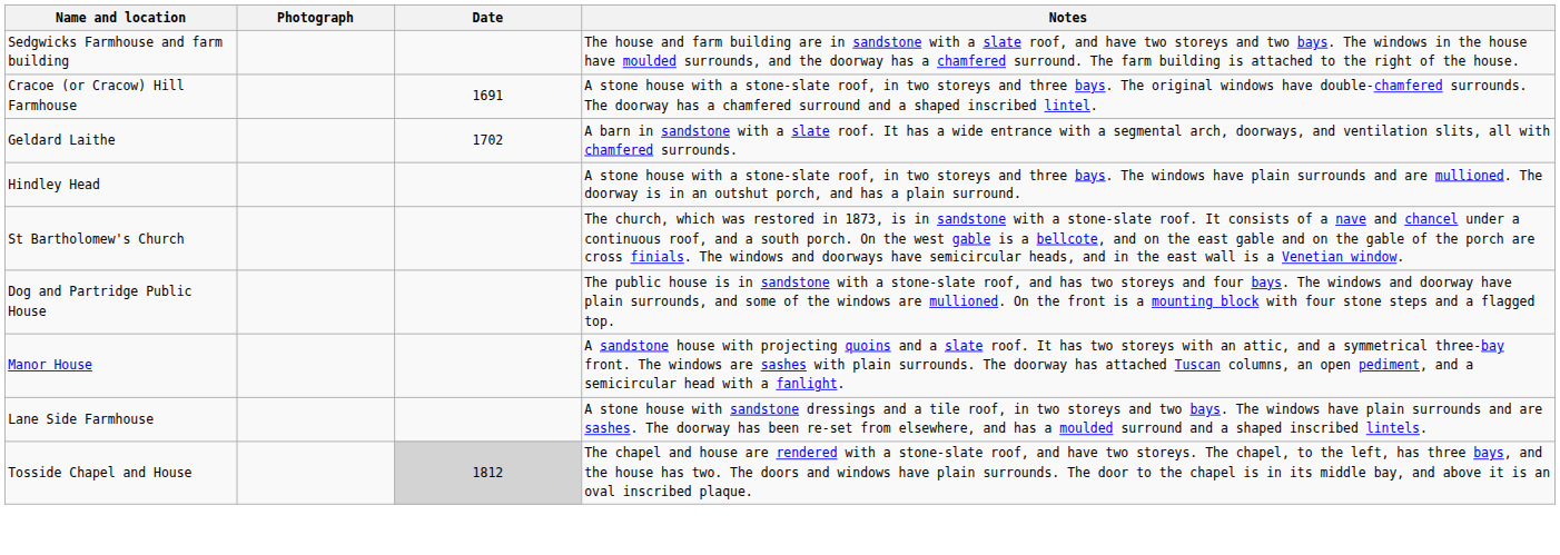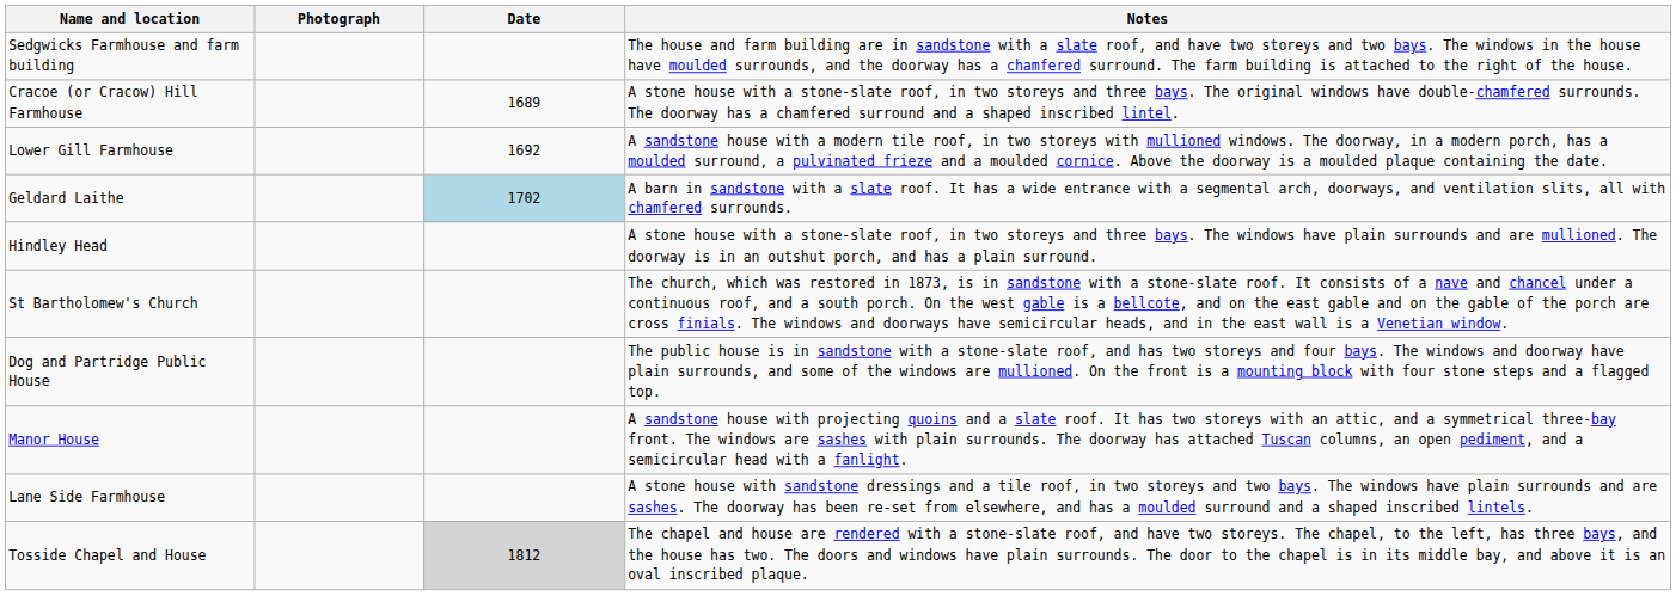 <table class="wikitable sortable plainrowheaders" style="width:100%;border:0px;text-align:left;line-height:150%;">
 <tr>
 <th scope="col"  style="width:150px">Name and location</th>
 <th scope="col"  style="width:100px" class="unsortable">Photograph</th>
 <th scope="col"  style="width:120px">Date</th>
 <th scope="col"  style="width:650px" class="unsortable">Notes</th>
 </tr>
 <tr>
 <td>Sedgwicks Farmhouse and farm building<br><small></small></td>
 <td></td>
 <td align="center"></td>
 <td>The house and farm building are in <a href='#'>sandstone</a> with a <a href='#'>slate</a> roof, and have two storeys and two <a href='#'>bays</a>.  The windows in the house have <a href='#'>moulded</a> surrounds, and the doorway has a <a href='#'>chamfered</a> surround.  The farm building is attached to the right of the house.</td>
 </tr>
 <tr>
 <td>Cracoe (or Cracow) Hill Farmhouse<br><small></small></td>
 <td></td>
-<td align="center">1691</td>
+<td align="center">1689</td>
 <td>A stone house with a stone-slate roof, in two storeys and three <a href='#'>bays</a>.  The original windows have double-<a href='#'>chamfered</a> surrounds.  The doorway has a chamfered surround and a shaped inscribed <a href='#'>lintel</a>.</td>
+</tr>
+<tr>
+<td>Lower Gill Farmhouse<br><small></small></td>
+<td></td>
+<td align="center">1692</td>
+<td>A <a href='#'>sandstone</a> house with a modern tile roof, in two storeys with <a href='#'>mullioned</a> windows.  The doorway, in a modern porch, has a <a href='#'>moulded</a> surround, a <a href='#'>pulvinated frieze</a> and a moulded <a href='#'>cornice</a>.  Above the doorway is a moulded plaque containing the date.</td>
 </tr>
 <tr>
 <td>Geldard Laithe<br><small></small></td>
 <td></td>
-<td align="center">1702</td>
+<td align="center" style="background: lightblue;">1702</td>
 <td>A barn in <a href='#'>sandstone</a> with a <a href='#'>slate</a> roof.  It has a wide entrance with a segmental arch, doorways, and ventilation slits, all with <a href='#'>chamfered</a> surrounds.</td>
 </tr>
 <tr>
 <td>Hindley Head<br><small></small></td>
 <td></td>
 <td align="center"></td>
 <td>A stone house with a stone-slate roof, in two storeys and three <a href='#'>bays</a>.  The windows have plain surrounds and are <a href='#'>mullioned</a>.  The doorway is in an outshut porch, and has a plain surround.</td>
 </tr>
 <tr>
 <td>St Bartholomew's Church<br><small></small></td>
 <td></td>
 <td align="center"></td>
 <td>The church, which was restored in 1873, is in <a href='#'>sandstone</a> with a stone-slate roof.  It consists of a <a href='#'>nave</a> and <a href='#'>chancel</a> under a continuous roof, and a south porch.  On the west <a href='#'>gable</a> is a <a href='#'>bellcote</a>, and on the east gable and on the gable of the porch are cross <a href='#'>finials</a>.  The windows and doorways have semicircular heads, and in the east wall is a <a href='#'>Venetian window</a>.</td>
 </tr>
 <tr>
 <td>Dog and Partridge Public House<br><small></small></td>
 <td></td>
 <td align="center"></td>
 <td>The public house is in <a href='#'>sandstone</a> with a stone-slate roof, and has two storeys and four <a href='#'>bays</a>.  The windows and doorway have plain surrounds, and some of the windows are <a href='#'>mullioned</a>.  On the front is a <a href='#'>mounting block</a> with four stone steps and a flagged top.</td>
 </tr>
 <tr>
 <td><a href='#'>Manor House</a><br><small></small></td>
 <td></td>
 <td align="center"></td>
 <td>A <a href='#'>sandstone</a> house with projecting <a href='#'>quoins</a> and a <a href='#'>slate</a> roof.  It has two storeys with an attic, and a symmetrical three-<a href='#'>bay</a> front.  The windows are <a href='#'>sashes</a> with plain surrounds.  The doorway has attached <a href='#'>Tuscan</a> columns, an open <a href='#'>pediment</a>, and a semicircular head with a <a href='#'>fanlight</a>.</td>
 </tr>
 <tr>
 <td>Lane Side Farmhouse<br><small></small></td>
 <td></td>
 <td align="center"></td>
 <td>A stone house with <a href='#'>sandstone</a> dressings and a tile roof, in two storeys and two <a href='#'>bays</a>.  The windows have plain surrounds and are <a href='#'>sashes</a>.  The doorway has been re-set from elsewhere, and has a <a href='#'>moulded</a> surround and a shaped inscribed <a href='#'>lintels</a>.</td>
 </tr>
 <tr>
 <td>Tosside Chapel and House<br><small></small></td>
 <td></td>
 <td align="center" style="background: lightgrey;">1812</td>
 <td>The chapel and house are <a href='#'>rendered</a> with a stone-slate roof, and have two storeys.  The chapel, to the left, has three <a href='#'>bays</a>, and the house has two.  The doors and windows have plain surrounds.  The door to the chapel is in its middle bay, and above it is an oval inscribed plaque.</td>
 </tr>
 <tr>
 </tr>
 </table>
